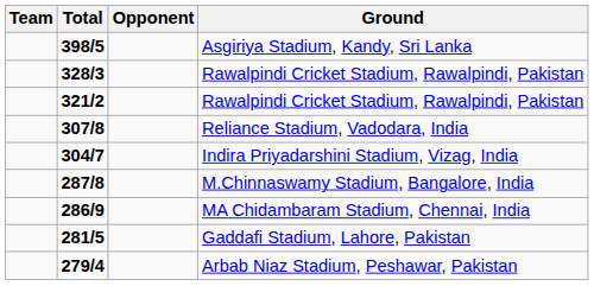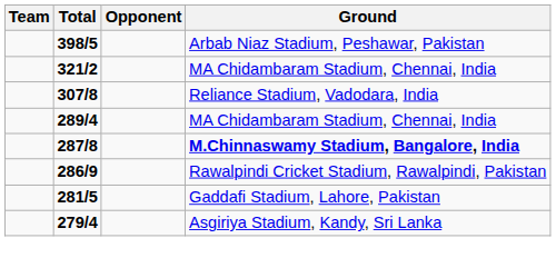 <table class="wikitable">
 <tr>
 <th>Team</th>
 <th>Total</th>
 <th>Opponent</th>
 <th>Ground</th>
 </tr>
 <tr>
 <td></td>
 <td><strong>398/5</strong></td>
 <td></td>
-<td><a href='#'>Asgiriya Stadium</a>, <a href='#'>Kandy</a>, <a href='#'>Sri Lanka</a></td>
-</tr>
-<tr>
-<td></td>
-<td><strong>328/3</strong></td>
-<td></td>
-<td><a href='#'>Rawalpindi Cricket Stadium</a>, <a href='#'>Rawalpindi</a>, <a href='#'>Pakistan</a></td>
+<td><a href='#'>Arbab Niaz Stadium</a>, <a href='#'>Peshawar</a>, <a href='#'>Pakistan</a></td>
 </tr>
 <tr>
 <td></td>
 <td><strong>321/2</strong></td>
 <td></td>
-<td><a href='#'>Rawalpindi Cricket Stadium</a>, <a href='#'>Rawalpindi</a>, <a href='#'>Pakistan</a></td>
+<td><a href='#'>MA Chidambaram Stadium</a>, <a href='#'>Chennai</a>, <a href='#'>India</a></td>
 </tr>
 <tr>
 <td></td>
 <td><strong>307/8</strong></td>
 <td></td>
 <td><a href='#'>Reliance Stadium</a>, <a href='#'>Vadodara</a>, <a href='#'>India</a></td>
 </tr>
 <tr>
 <td></td>
-<td><strong>304/7</strong></td>
+<td><strong>289/4</strong></td>
 <td></td>
-<td><a href='#'>Indira Priyadarshini Stadium</a>, <a href='#'>Vizag</a>, <a href='#'>India</a></td>
+<td><a href='#'>MA Chidambaram Stadium</a>, <a href='#'>Chennai</a>, <a href='#'>India</a></td>
 </tr>
 <tr>
 <td></td>
 <td><strong>287/8</strong></td>
 <td></td>
-<td><a href='#'>M.Chinnaswamy Stadium</a>, <a href='#'>Bangalore</a>, <a href='#'>India</a></td>
+<td><strong><a href='#'>M.Chinnaswamy Stadium</a>, <a href='#'>Bangalore</a>, <a href='#'>India</a></strong></td>
 </tr>
 <tr>
 <td></td>
 <td><strong>286/9</strong></td>
 <td></td>
-<td><a href='#'>MA Chidambaram Stadium</a>, <a href='#'>Chennai</a>, <a href='#'>India</a></td>
+<td><a href='#'>Rawalpindi Cricket Stadium</a>, <a href='#'>Rawalpindi</a>, <a href='#'>Pakistan</a></td>
 </tr>
 <tr>
 <td></td>
 <td><strong>281/5</strong></td>
 <td></td>
 <td><a href='#'>Gaddafi Stadium</a>, <a href='#'>Lahore</a>, <a href='#'>Pakistan</a></td>
 </tr>
 <tr>
 <td></td>
 <td><strong>279/4</strong></td>
 <td></td>
-<td><a href='#'>Arbab Niaz Stadium</a>, <a href='#'>Peshawar</a>, <a href='#'>Pakistan</a></td>
+<td><a href='#'>Asgiriya Stadium</a>, <a href='#'>Kandy</a>, <a href='#'>Sri Lanka</a></td>
 </tr>
 </table>
